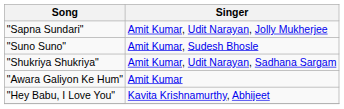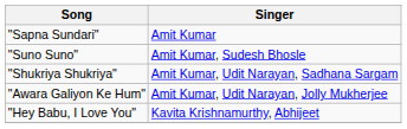 <table class="wikitable" style="font-size:95%;">
 <tr>
 <th>Song</th>
 <th>Singer</th>
 </tr>
 <tr>
 <td>"Sapna Sundari"</td>
-<td><a href='#'>Amit Kumar</a>, <a href='#'>Udit Narayan</a>, <a href='#'>Jolly Mukherjee</a></td>
+<td><a href='#'>Amit Kumar</a></td>
 </tr>
 <tr>
 <td>"Suno Suno"</td>
 <td><a href='#'>Amit Kumar</a>, <a href='#'>Sudesh Bhosle</a></td>
 </tr>
 <tr>
 <td>"Shukriya Shukriya"</td>
 <td><a href='#'>Amit Kumar</a>, <a href='#'>Udit Narayan</a>, <a href='#'>Sadhana Sargam</a></td>
 </tr>
 <tr>
 <td>"Awara Galiyon Ke Hum"</td>
-<td><a href='#'>Amit Kumar</a></td>
+<td><a href='#'>Amit Kumar</a>, <a href='#'>Udit Narayan</a>, <a href='#'>Jolly Mukherjee</a></td>
 </tr>
 <tr>
 <td>"Hey Babu, I Love You"</td>
 <td><a href='#'>Kavita Krishnamurthy</a>, <a href='#'>Abhijeet</a></td>
 </tr>
 <tr>
 </tr>
 </table>
